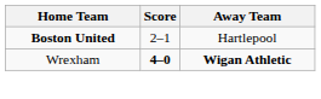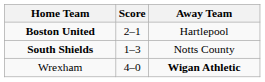 <table class="wikitable" style="text-align:center">
 <tr>
 <th width=150>Home Team</th>
 <th width=20>Score</th>
 <th width=150>Away Team</th>
 </tr>
 <tr>
 <td><strong>Boston United</strong></td>
 <td>2–1</td>
 <td>Hartlepool</td>
 </tr>
 <tr>
+<td><strong>South Shields</strong></td>
+<td>1–3</td>
+<td>Notts County</td>
+</tr>
+<tr>
 <td>Wrexham</td>
-<td><strong>4–0</strong></td>
+<td>4–0</td>
 <td><strong>Wigan Athletic</strong></td>
 </tr>
 </table>
